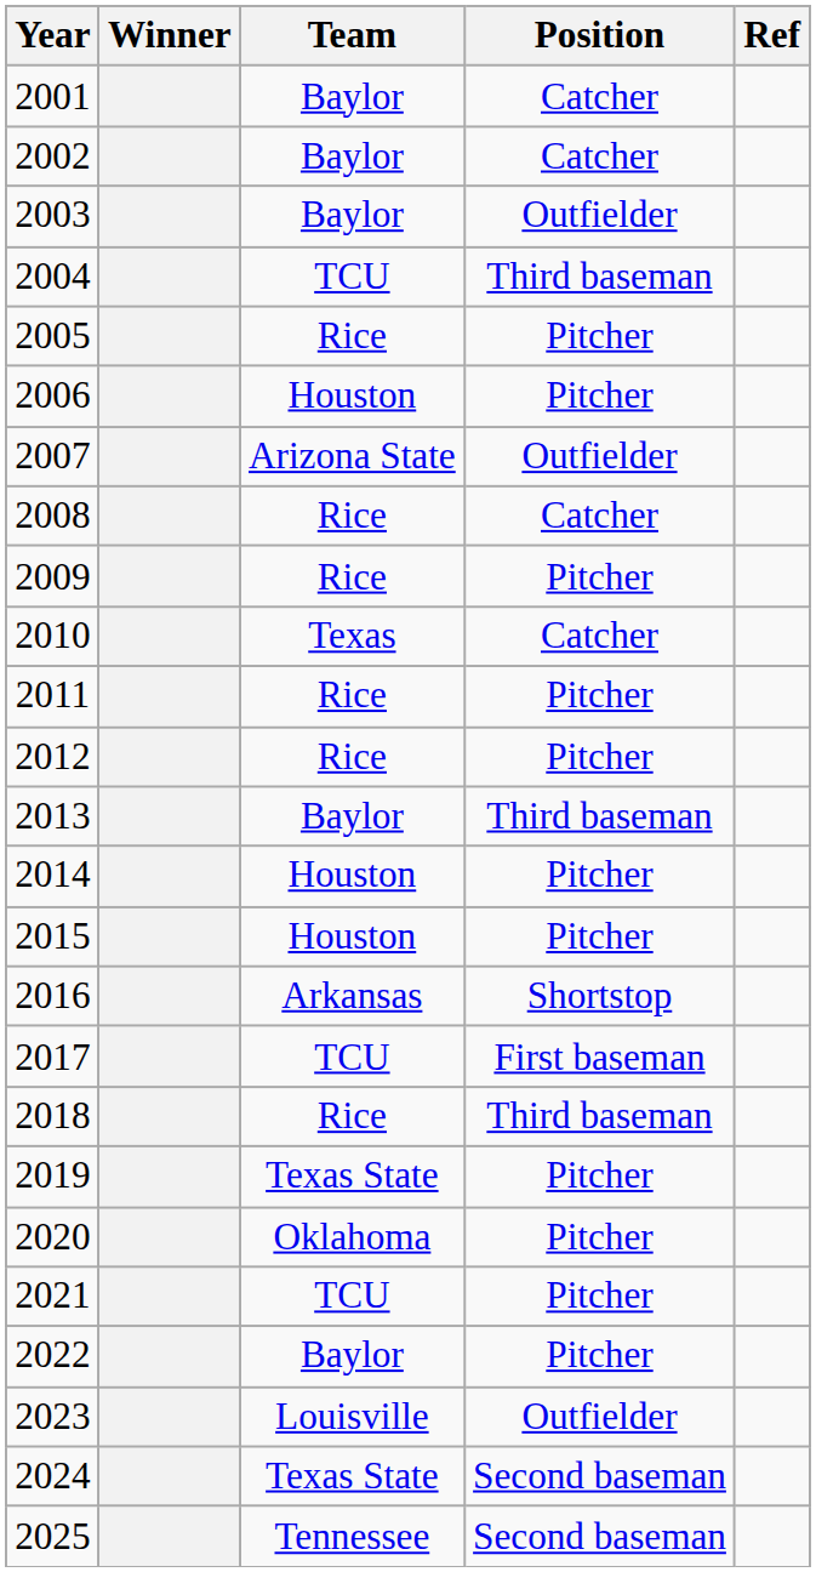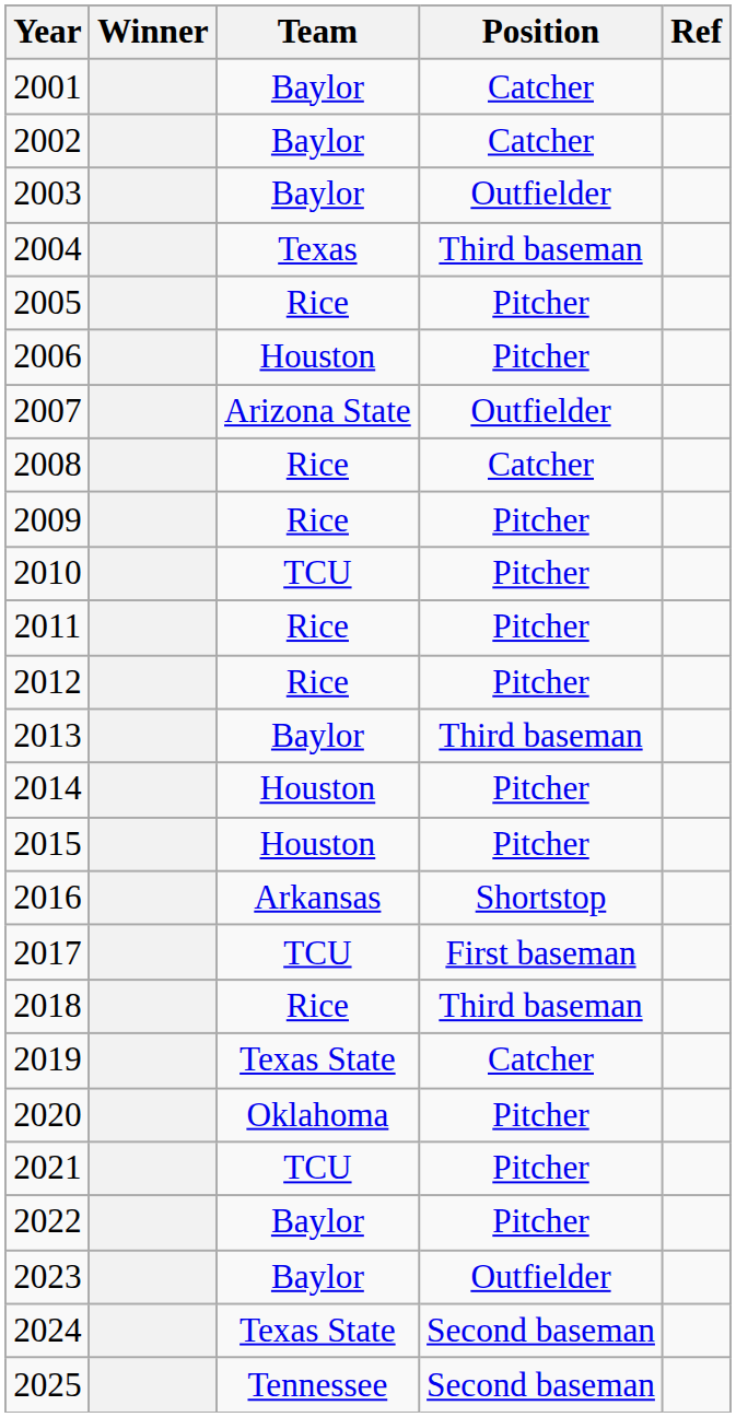 <table class="wikitable sortable plainrowheaders" style="text-align:center; width=74%">
 <tr>
 <th scope="col">Year</th>
 <th scope="col">Winner</th>
 <th scope="col">Team</th>
 <th scope="col">Position</th>
 <th scope="col" class=unsortable>Ref</th>
 </tr>
 <tr>
 <td>2001</td>
 <th scope="row" style="text-align:center"></th>
 <td><a href='#'>Baylor</a></td>
 <td><a href='#'>Catcher</a></td>
 <td></td>
 </tr>
 <tr>
 <td>2002</td>
 <th scope="row" style="text-align:center"></th>
 <td><a href='#'>Baylor</a></td>
 <td><a href='#'>Catcher</a></td>
 <td></td>
 </tr>
 <tr>
 <td>2003</td>
 <th scope="row" style="text-align:center"></th>
 <td><a href='#'>Baylor</a></td>
 <td><a href='#'>Outfielder</a></td>
 <td></td>
 </tr>
 <tr>
 <td>2004</td>
 <th scope="row" style="text-align:center"></th>
-<td><a href='#'>TCU</a></td>
+<td><a href='#'>Texas</a></td>
 <td><a href='#'>Third baseman</a></td>
 <td></td>
 </tr>
 <tr>
 <td>2005</td>
 <th scope="row" style="text-align:center"></th>
 <td><a href='#'>Rice</a></td>
 <td><a href='#'>Pitcher</a></td>
 <td></td>
 </tr>
 <tr>
 <td>2006</td>
 <th scope="row" style="text-align:center"></th>
 <td><a href='#'>Houston</a></td>
 <td><a href='#'>Pitcher</a></td>
 <td></td>
 </tr>
 <tr>
 <td>2007</td>
 <th scope="row" style="text-align:center"></th>
 <td><a href='#'>Arizona State</a></td>
 <td><a href='#'>Outfielder</a></td>
 <td></td>
 </tr>
 <tr>
 <td>2008</td>
 <th scope="row" style="text-align:center"></th>
 <td><a href='#'>Rice</a></td>
 <td><a href='#'>Catcher</a></td>
 <td></td>
 </tr>
 <tr>
 <td>2009</td>
 <th scope="row" style="text-align:center"></th>
 <td><a href='#'>Rice</a></td>
 <td><a href='#'>Pitcher</a></td>
 <td></td>
 </tr>
 <tr>
 <td>2010</td>
 <th scope="row" style="text-align:center"></th>
-<td><a href='#'>Texas</a></td>
-<td><a href='#'>Catcher</a></td>
+<td><a href='#'>TCU</a></td>
+<td><a href='#'>Pitcher</a></td>
 <td></td>
 </tr>
 <tr>
 <td>2011</td>
 <th scope="row" style="text-align:center"></th>
 <td><a href='#'>Rice</a></td>
 <td><a href='#'>Pitcher</a></td>
 <td></td>
 </tr>
 <tr>
 <td>2012</td>
 <th scope="row" style="text-align:center"></th>
 <td><a href='#'>Rice</a></td>
 <td><a href='#'>Pitcher</a></td>
 <td></td>
 </tr>
 <tr>
 <td>2013</td>
 <th scope="row" style="text-align:center"></th>
 <td><a href='#'>Baylor</a></td>
 <td><a href='#'>Third baseman</a></td>
 <td></td>
 </tr>
 <tr>
 <td>2014</td>
 <th scope="row" style="text-align:center"></th>
 <td><a href='#'>Houston</a></td>
 <td><a href='#'>Pitcher</a></td>
 <td></td>
 </tr>
 <tr>
 <td>2015</td>
 <th scope="row" style="text-align:center"></th>
 <td><a href='#'>Houston</a></td>
 <td><a href='#'>Pitcher</a></td>
 <td></td>
 </tr>
 <tr>
 <td>2016</td>
 <th scope="row" style="text-align:center"></th>
 <td><a href='#'>Arkansas</a></td>
 <td><a href='#'>Shortstop</a></td>
 <td></td>
 </tr>
 <tr>
 <td>2017</td>
 <th scope="row" style="text-align:center"></th>
 <td><a href='#'>TCU</a></td>
 <td><a href='#'>First baseman</a></td>
 <td></td>
 </tr>
 <tr>
 <td>2018</td>
 <th scope="row" style="text-align:center"></th>
 <td><a href='#'>Rice</a></td>
 <td><a href='#'>Third baseman</a></td>
 <td></td>
 </tr>
 <tr>
 <td>2019</td>
 <th scope="row" style="text-align:center"></th>
 <td><a href='#'>Texas State</a></td>
-<td><a href='#'>Pitcher</a></td>
+<td><a href='#'>Catcher</a></td>
 <td></td>
 </tr>
 <tr>
 <td>2020</td>
 <th scope="row" style="text-align:center"></th>
 <td><a href='#'>Oklahoma</a></td>
 <td><a href='#'>Pitcher</a></td>
 <td></td>
 </tr>
 <tr>
 <td>2021</td>
 <th scope="row" style="text-align:center"></th>
 <td><a href='#'>TCU</a></td>
 <td><a href='#'>Pitcher</a></td>
 <td></td>
 </tr>
 <tr>
 <td>2022</td>
 <th scope="row" style="text-align:center"></th>
 <td><a href='#'>Baylor</a></td>
 <td><a href='#'>Pitcher</a></td>
 <td></td>
 </tr>
 <tr>
 <td>2023</td>
 <th scope="row" style="text-align:center"></th>
-<td><a href='#'>Louisville</a></td>
+<td><a href='#'>Baylor</a></td>
 <td><a href='#'>Outfielder</a></td>
 <td></td>
 </tr>
 <tr>
 <td>2024</td>
 <th scope="row" style="text-align:center"></th>
 <td><a href='#'>Texas State</a></td>
 <td><a href='#'>Second baseman</a></td>
 <td></td>
 </tr>
 <tr>
 <td>2025</td>
 <th scope="row" style="text-align:center"></th>
 <td><a href='#'>Tennessee</a></td>
 <td><a href='#'>Second baseman</a></td>
 <td></td>
 </tr>
 </table>
